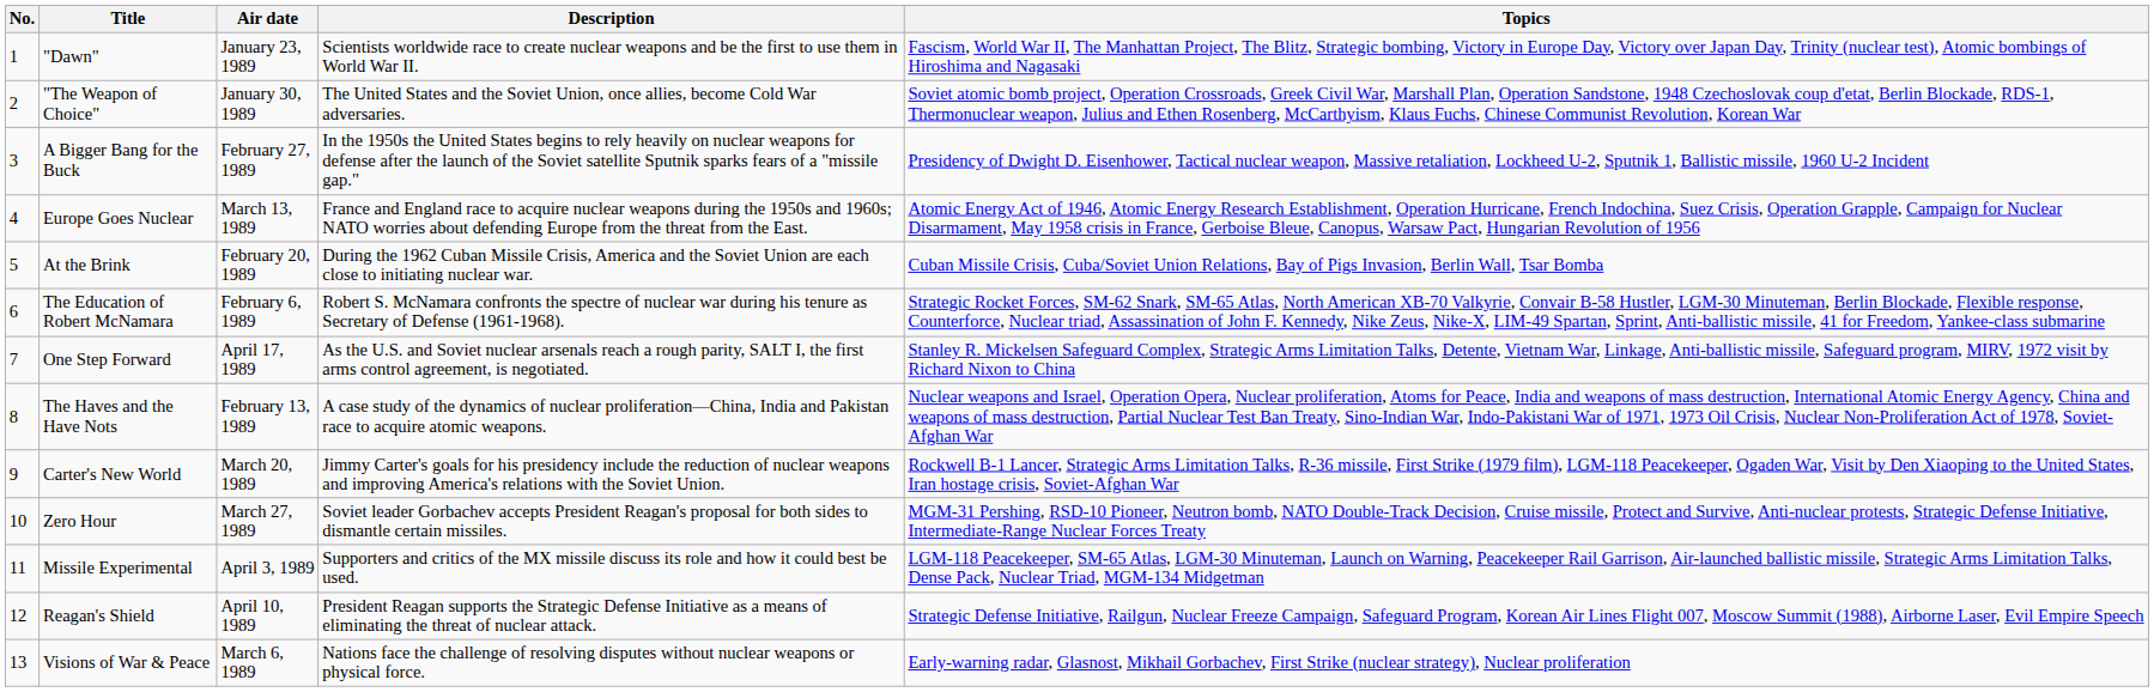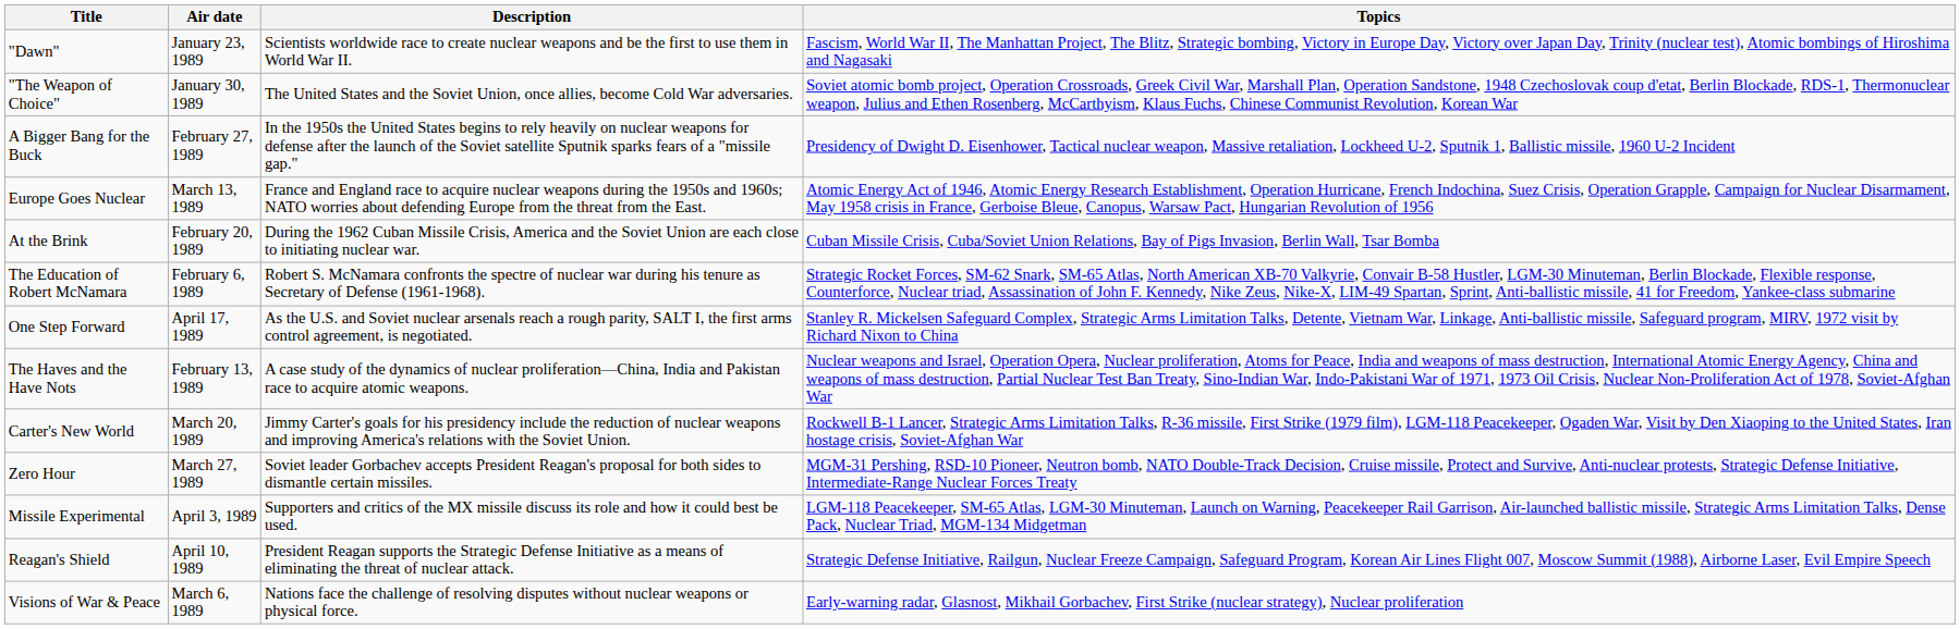 <table class="wikitable">
 <tr>
-<th>No.</th>
 <th>Title</th>
 <th>Air date</th>
 <th>Description</th>
 <th>Topics</th>
 </tr>
 <tr>
-<td>1</td>
 <td>"Dawn"</td>
 <td>January 23, 1989</td>
 <td>Scientists worldwide race to create nuclear weapons and be the first to use them in World War II.</td>
 <td><a href='#'>Fascism</a>, <a href='#'>World War II</a>, <a href='#'>The Manhattan Project</a>, <a href='#'>The Blitz</a>, <a href='#'>Strategic bombing</a>, <a href='#'>Victory in Europe Day</a>, <a href='#'>Victory over Japan Day</a>, <a href='#'>Trinity (nuclear test)</a>, <a href='#'>Atomic bombings of Hiroshima and Nagasaki</a></td>
 </tr>
 <tr>
-<td>2</td>
 <td>"The Weapon of Choice"</td>
 <td>January 30, 1989</td>
 <td>The United States and the Soviet Union, once allies, become Cold War adversaries.</td>
 <td><a href='#'>Soviet atomic bomb project</a>, <a href='#'>Operation Crossroads</a>, <a href='#'>Greek Civil War</a>, <a href='#'>Marshall Plan</a>, <a href='#'>Operation Sandstone</a>, <a href='#'>1948 Czechoslovak coup d'etat</a>, <a href='#'>Berlin Blockade</a>, <a href='#'>RDS-1</a>, <a href='#'>Thermonuclear weapon</a>, <a href='#'>Julius and Ethen Rosenberg</a>, <a href='#'>McCarthyism</a>, <a href='#'>Klaus Fuchs</a>, <a href='#'>Chinese Communist Revolution</a>, <a href='#'>Korean War</a></td>
 </tr>
 <tr>
-<td>3</td>
 <td>A Bigger Bang for the Buck</td>
 <td>February 27, 1989</td>
 <td>In the 1950s the United States begins to rely heavily on nuclear weapons for defense after the launch of the Soviet satellite Sputnik sparks fears of a "missile gap."</td>
 <td><a href='#'>Presidency of Dwight D. Eisenhower</a>, <a href='#'>Tactical nuclear weapon</a>, <a href='#'>Massive retaliation</a>, <a href='#'>Lockheed U-2</a>, <a href='#'>Sputnik 1</a>, <a href='#'>Ballistic missile</a>, <a href='#'>1960 U-2 Incident</a></td>
 </tr>
 <tr>
-<td>4</td>
 <td>Europe Goes Nuclear</td>
 <td>March 13, 1989</td>
 <td>France and England race to acquire nuclear weapons during the 1950s and 1960s; NATO worries about defending Europe from the threat from the East.</td>
 <td><a href='#'>Atomic Energy Act of 1946</a>, <a href='#'>Atomic Energy Research Establishment</a>, <a href='#'>Operation Hurricane</a>, <a href='#'>French Indochina</a>, <a href='#'>Suez Crisis</a>, <a href='#'>Operation Grapple</a>, <a href='#'>Campaign for Nuclear Disarmament</a>, <a href='#'>May 1958 crisis in France</a>, <a href='#'>Gerboise Bleue</a>, <a href='#'>Canopus</a>, <a href='#'>Warsaw Pact</a>, <a href='#'>Hungarian Revolution of 1956</a></td>
 </tr>
 <tr>
-<td>5</td>
 <td>At the Brink</td>
 <td>February 20, 1989</td>
 <td>During the 1962 Cuban Missile Crisis, America and the Soviet Union are each close to initiating nuclear war.</td>
 <td><a href='#'>Cuban Missile Crisis</a>, <a href='#'>Cuba/Soviet Union Relations</a>, <a href='#'>Bay of Pigs Invasion</a>, <a href='#'>Berlin Wall</a>, <a href='#'>Tsar Bomba</a></td>
 </tr>
 <tr>
-<td>6</td>
 <td>The Education of Robert McNamara</td>
 <td>February 6, 1989</td>
 <td>Robert S. McNamara confronts the spectre of nuclear war during his tenure as Secretary of Defense (1961-1968).</td>
 <td><a href='#'>Strategic Rocket Forces</a>, <a href='#'>SM-62 Snark</a>, <a href='#'>SM-65 Atlas</a>, <a href='#'>North American XB-70 Valkyrie</a>, <a href='#'>Convair B-58 Hustler</a>, <a href='#'>LGM-30 Minuteman</a>, <a href='#'>Berlin Blockade</a>, <a href='#'>Flexible response</a>, <a href='#'>Counterforce</a>, <a href='#'>Nuclear triad</a>, <a href='#'>Assassination of John F. Kennedy</a>, <a href='#'>Nike Zeus</a>, <a href='#'>Nike-X</a>, <a href='#'>LIM-49 Spartan</a>, <a href='#'>Sprint</a>, <a href='#'>Anti-ballistic missile</a>, <a href='#'>41 for Freedom</a>, <a href='#'>Yankee-class submarine</a></td>
 </tr>
 <tr>
-<td>7</td>
 <td>One Step Forward</td>
 <td>April 17, 1989</td>
 <td>As the U.S. and Soviet nuclear arsenals reach a rough parity, SALT I, the first arms control agreement, is negotiated.</td>
 <td><a href='#'>Stanley R. Mickelsen Safeguard Complex</a>, <a href='#'>Strategic Arms Limitation Talks</a>, <a href='#'>Detente</a>, <a href='#'>Vietnam War</a>, <a href='#'>Linkage</a>, <a href='#'>Anti-ballistic missile</a>, <a href='#'>Safeguard program</a>, <a href='#'>MIRV</a>, <a href='#'>1972 visit by Richard Nixon to China</a></td>
 </tr>
 <tr>
-<td>8</td>
 <td>The Haves and the Have Nots</td>
 <td>February 13, 1989</td>
 <td>A case study of the dynamics of nuclear proliferation—China, India and Pakistan race to acquire atomic weapons.</td>
 <td><a href='#'>Nuclear weapons and Israel</a>, <a href='#'>Operation Opera</a>, <a href='#'>Nuclear proliferation</a>, <a href='#'>Atoms for Peace</a>, <a href='#'>India and weapons of mass destruction</a>, <a href='#'>International Atomic Energy Agency</a>, <a href='#'>China and weapons of mass destruction</a>, <a href='#'>Partial Nuclear Test Ban Treaty</a>, <a href='#'>Sino-Indian War</a>, <a href='#'>Indo-Pakistani War of 1971</a>, <a href='#'>1973 Oil Crisis</a>, <a href='#'>Nuclear Non-Proliferation Act of 1978</a>, <a href='#'>Soviet-Afghan War</a></td>
 </tr>
 <tr>
-<td>9</td>
 <td>Carter's New World</td>
 <td>March 20, 1989</td>
 <td>Jimmy Carter's goals for his presidency include the reduction of nuclear weapons and improving America's relations with the Soviet Union.</td>
 <td><a href='#'>Rockwell B-1 Lancer</a>, <a href='#'>Strategic Arms Limitation Talks</a>, <a href='#'>R-36 missile</a>, <a href='#'>First Strike (1979 film)</a>, <a href='#'>LGM-118 Peacekeeper</a>, <a href='#'>Ogaden War</a>, <a href='#'>Visit by Den Xiaoping to the United States</a>, <a href='#'>Iran hostage crisis</a>, <a href='#'>Soviet-Afghan War</a></td>
 </tr>
 <tr>
-<td>10</td>
 <td>Zero Hour</td>
 <td>March 27, 1989</td>
 <td>Soviet leader Gorbachev accepts President Reagan's proposal for both sides to dismantle certain missiles.</td>
 <td><a href='#'>MGM-31 Pershing</a>, <a href='#'>RSD-10 Pioneer</a>, <a href='#'>Neutron bomb</a>, <a href='#'>NATO Double-Track Decision</a>, <a href='#'>Cruise missile</a>, <a href='#'>Protect and Survive</a>, <a href='#'>Anti-nuclear protests</a>, <a href='#'>Strategic Defense Initiative</a>, <a href='#'>Intermediate-Range Nuclear Forces Treaty</a></td>
 </tr>
 <tr>
-<td>11</td>
 <td>Missile Experimental</td>
 <td>April 3, 1989</td>
 <td>Supporters and critics of the MX missile discuss its role and how it could best be used.</td>
 <td><a href='#'>LGM-118 Peacekeeper</a>, <a href='#'>SM-65 Atlas</a>, <a href='#'>LGM-30 Minuteman</a>, <a href='#'>Launch on Warning</a>, <a href='#'>Peacekeeper Rail Garrison</a>, <a href='#'>Air-launched ballistic missile</a>, <a href='#'>Strategic Arms Limitation Talks</a>, <a href='#'>Dense Pack</a>, <a href='#'>Nuclear Triad</a>, <a href='#'>MGM-134 Midgetman</a></td>
 </tr>
 <tr>
-<td>12</td>
 <td>Reagan's Shield</td>
 <td>April 10, 1989</td>
 <td>President Reagan supports the Strategic Defense Initiative as a means of eliminating the threat of nuclear attack.</td>
 <td><a href='#'>Strategic Defense Initiative</a>, <a href='#'>Railgun</a>, <a href='#'>Nuclear Freeze Campaign</a>, <a href='#'>Safeguard Program</a>, <a href='#'>Korean Air Lines Flight 007</a>, <a href='#'>Moscow Summit (1988)</a>, <a href='#'>Airborne Laser</a>, <a href='#'>Evil Empire Speech</a></td>
 </tr>
 <tr>
-<td>13</td>
 <td>Visions of War & Peace</td>
 <td>March 6, 1989</td>
 <td>Nations face the challenge of resolving disputes without nuclear weapons or physical force.</td>
 <td><a href='#'>Early-warning radar</a>, <a href='#'>Glasnost</a>, <a href='#'>Mikhail Gorbachev</a>, <a href='#'>First Strike (nuclear strategy)</a>, <a href='#'>Nuclear proliferation</a></td>
 </tr>
 </table>
